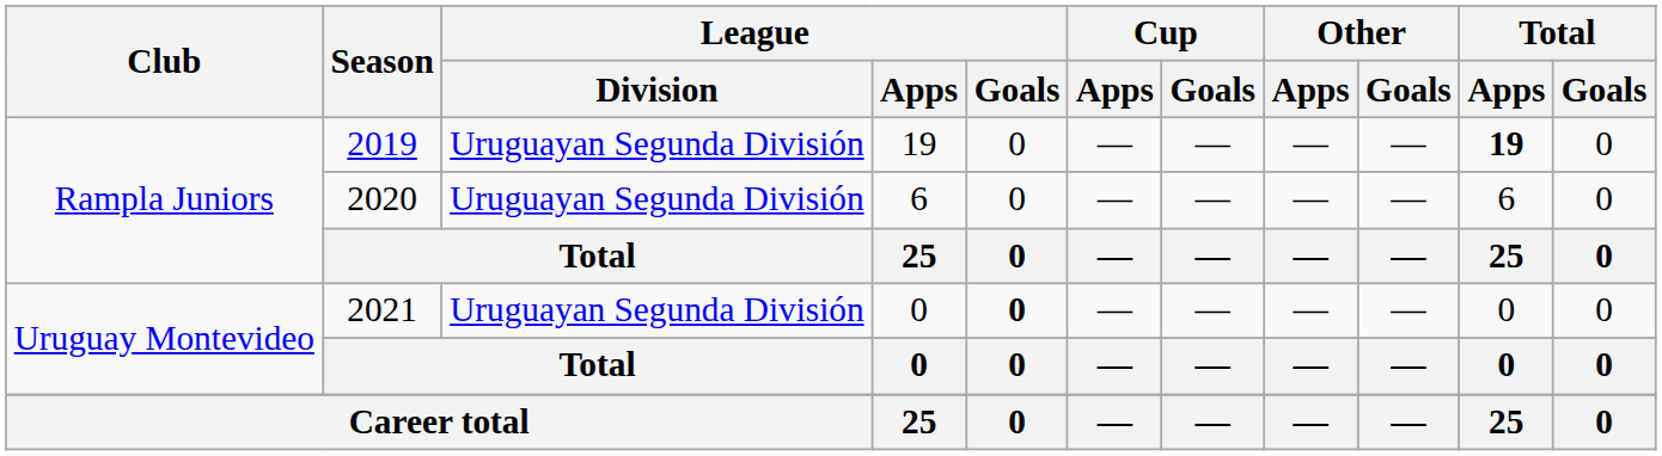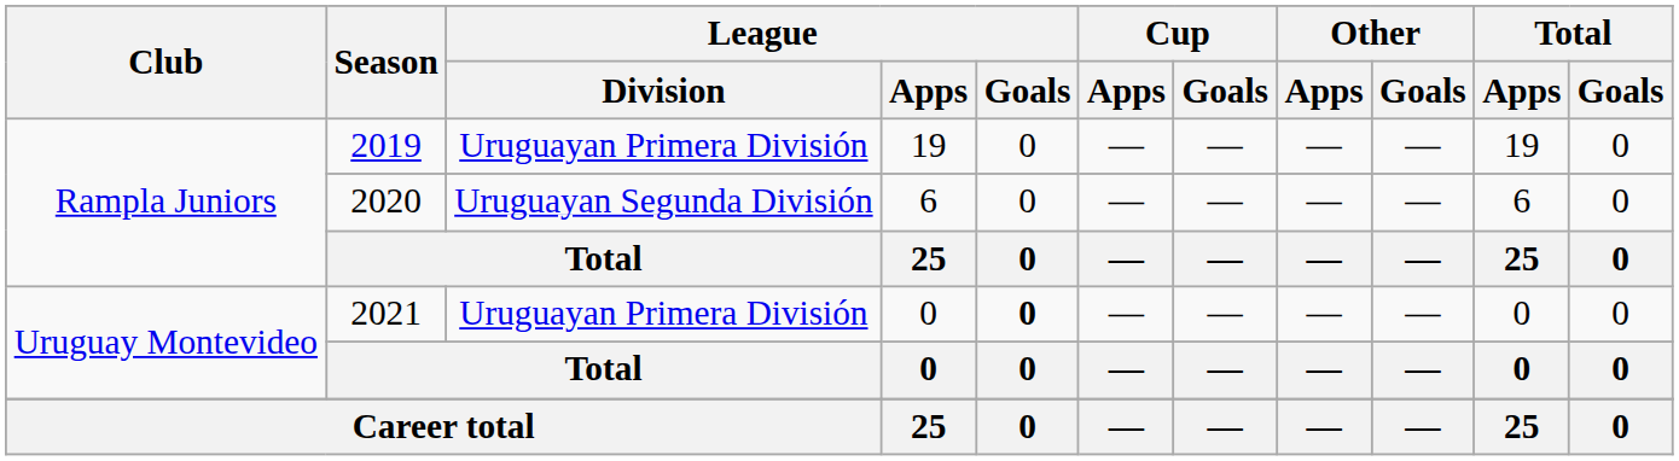 <table class=wikitable style=text-align:center>
 <tr>
 <th rowspan=2>Club</th>
 <th rowspan=2>Season</th>
 <th colspan=3>League</th>
 <th colspan=2>Cup</th>
 <th colspan=2>Other</th>
 <th colspan=2>Total</th>
 </tr>
 <tr>
 <th>Division</th>
 <th>Apps</th>
 <th>Goals</th>
 <th>Apps</th>
 <th>Goals</th>
 <th>Apps</th>
 <th>Goals</th>
 <th>Apps</th>
 <th>Goals</th>
 </tr>
 <tr>
 <td rowspan=3><a href='#'>Rampla Juniors</a></td>
 <td><a href='#'>2019</a></td>
-<td><a href='#'>Uruguayan Segunda División</a></td>
+<td><a href='#'>Uruguayan Primera División</a></td>
 <td>19</td>
 <td>0</td>
 <td>—</td>
 <td>—</td>
 <td>—</td>
 <td>—</td>
-<td><strong>19</strong></td>
+<td>19</td>
 <td>0</td>
 </tr>
 <tr>
 <td>2020</td>
 <td><a href='#'>Uruguayan Segunda División</a></td>
 <td>6</td>
 <td>0</td>
 <td>—</td>
 <td>—</td>
 <td>—</td>
 <td>—</td>
 <td>6</td>
 <td>0</td>
 </tr>
 <tr>
 <th colspan="2">Total</th>
 <th>25</th>
 <th>0</th>
 <th>—</th>
 <th>—</th>
 <th>—</th>
 <th>—</th>
 <th>25</th>
 <th>0</th>
 </tr>
 <tr>
 <td rowspan=2><a href='#'>Uruguay Montevideo</a></td>
 <td>2021</td>
-<td><a href='#'>Uruguayan Segunda División</a></td>
+<td><a href='#'>Uruguayan Primera División</a></td>
 <td>0</td>
 <td><strong>0</strong></td>
 <td>—</td>
 <td>—</td>
 <td>—</td>
 <td>—</td>
 <td>0</td>
 <td>0</td>
 </tr>
 <tr>
 <th colspan="2">Total</th>
 <th>0</th>
 <th>0</th>
 <th>—</th>
 <th>—</th>
 <th>—</th>
 <th>—</th>
 <th>0</th>
 <th>0</th>
 </tr>
 <tr>
 </tr>
 <tr>
 <th colspan=3>Career total</th>
 <th>25</th>
 <th>0</th>
 <th>—</th>
 <th>—</th>
 <th>—</th>
 <th>—</th>
 <th>25</th>
 <th>0</th>
 </tr>
 </table>
